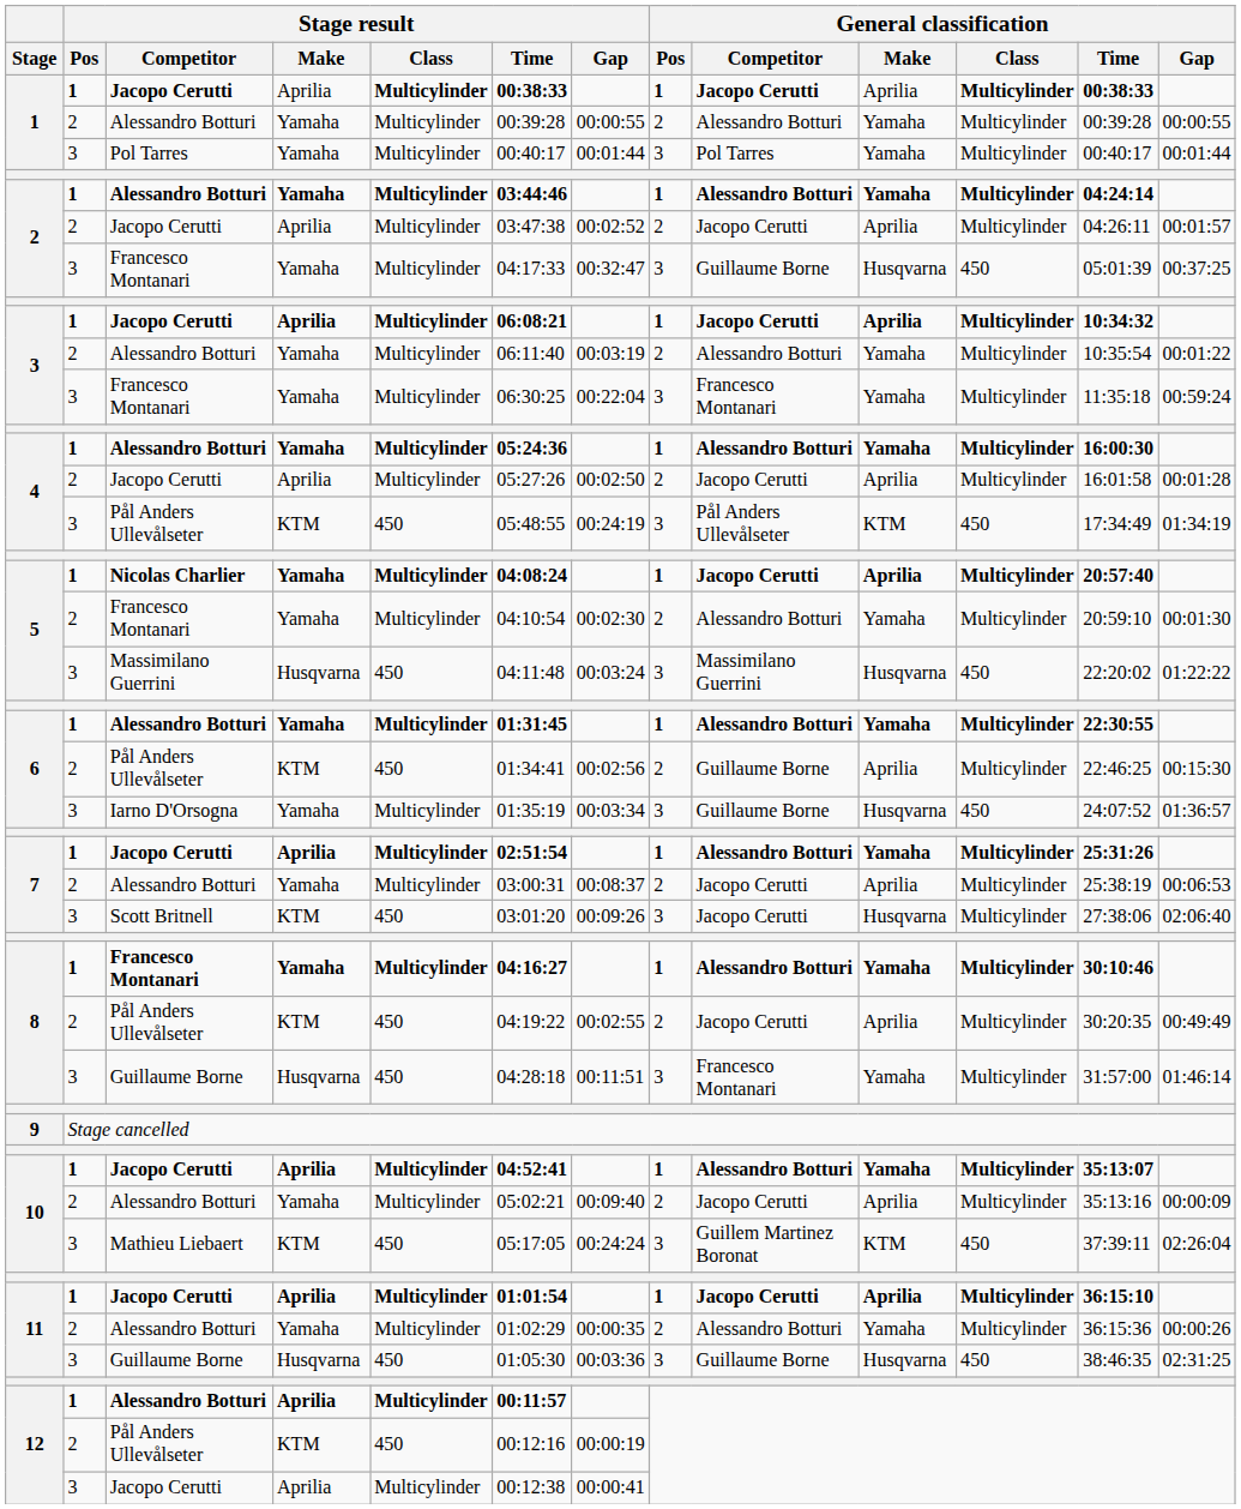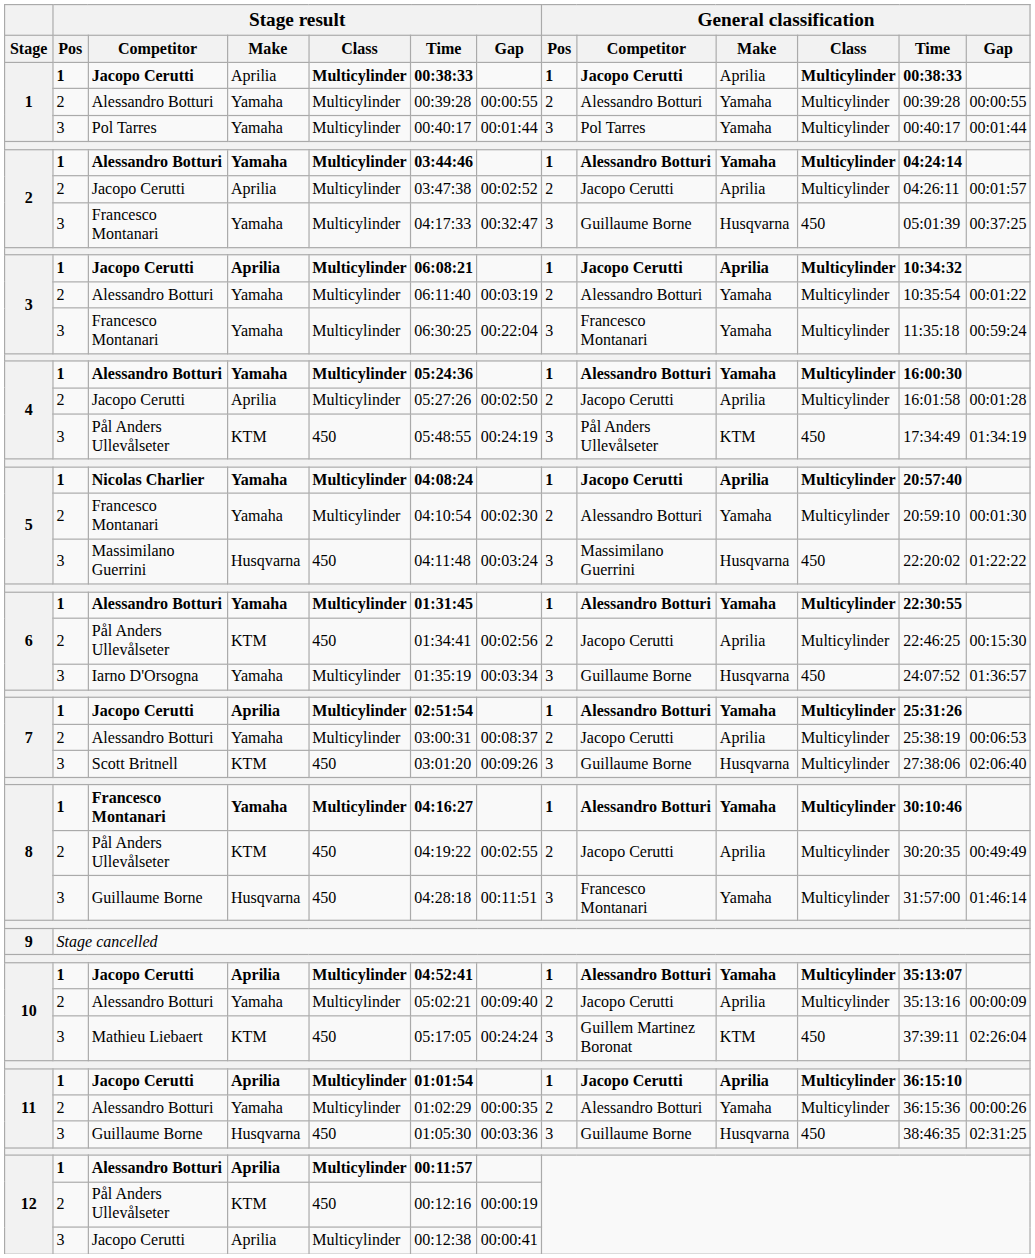 <table class="wikitable" style="font-size:85%;">
 <tr>
 <th></th>
 <th colspan="6"><big>Stage result </big></th>
 <th colspan="6"><big>General classification</big></th>
 </tr>
 <tr>
 <th width="40px">Stage</th>
 <th width="30px">Pos</th>
 <th width="200px">Competitor</th>
 <th width="70px">Make</th>
 <th>Class</th>
 <th width="40px">Time</th>
 <th width="40px">Gap</th>
 <th width="30px">Pos</th>
 <th width="200px">Competitor</th>
 <th width="70px">Make</th>
 <th>Class</th>
 <th width="40px">Time</th>
 <th width="40px">Gap</th>
 </tr>
 <tr>
 <th rowspan="3">1</th>
 <td><strong>1</strong></td>
 <td><strong> Jacopo Cerutti</strong></td>
 <td>Aprilia</td>
 <td><strong>Multicylinder</strong></td>
 <td><strong>00:38:33</strong></td>
 <td></td>
 <td><strong>1</strong></td>
 <td><strong> Jacopo Cerutti</strong></td>
 <td>Aprilia</td>
 <td><strong>Multicylinder</strong></td>
 <td><strong>00:38:33</strong></td>
 <td></td>
 </tr>
 <tr>
 <td>2</td>
 <td> Alessandro Botturi</td>
 <td>Yamaha</td>
 <td>Multicylinder</td>
 <td>00:39:28</td>
 <td>00:00:55</td>
 <td>2</td>
 <td> Alessandro Botturi</td>
 <td>Yamaha</td>
 <td>Multicylinder</td>
 <td>00:39:28</td>
 <td>00:00:55</td>
 </tr>
 <tr>
 <td>3</td>
 <td> Pol Tarres</td>
 <td>Yamaha</td>
 <td>Multicylinder</td>
 <td>00:40:17</td>
 <td>00:01:44</td>
 <td>3</td>
 <td> Pol Tarres</td>
 <td>Yamaha</td>
 <td>Multicylinder</td>
 <td>00:40:17</td>
 <td>00:01:44</td>
 </tr>
 <tr>
 <th colspan="13"></th>
 </tr>
 <tr>
 <th rowspan="3">2</th>
 <td><strong>1</strong></td>
 <td><strong> Alessandro Botturi</strong></td>
 <td><strong>Yamaha</strong></td>
 <td><strong>Multicylinder</strong></td>
 <td><strong>03:44:46</strong></td>
 <td></td>
 <td><strong>1</strong></td>
 <td><strong> Alessandro Botturi</strong></td>
 <td><strong>Yamaha</strong></td>
 <td><strong>Multicylinder</strong></td>
 <td><strong>04:24:14</strong></td>
 <td></td>
 </tr>
 <tr>
 <td>2</td>
 <td> Jacopo Cerutti</td>
 <td>Aprilia</td>
 <td>Multicylinder</td>
 <td>03:47:38</td>
 <td>00:02:52</td>
 <td>2</td>
 <td> Jacopo Cerutti</td>
 <td>Aprilia</td>
 <td>Multicylinder</td>
 <td>04:26:11</td>
 <td>00:01:57</td>
 </tr>
 <tr>
 <td>3</td>
 <td> Francesco Montanari</td>
 <td>Yamaha</td>
 <td>Multicylinder</td>
 <td>04:17:33</td>
 <td>00:32:47</td>
 <td>3</td>
 <td> Guillaume Borne</td>
 <td>Husqvarna</td>
 <td>450</td>
 <td>05:01:39</td>
 <td>00:37:25</td>
 </tr>
 <tr>
 <th colspan="13"></th>
 </tr>
 <tr>
 <th rowspan="3">3</th>
 <td><strong>1</strong></td>
 <td><strong> Jacopo Cerutti</strong></td>
 <td><strong>Aprilia</strong></td>
 <td><strong>Multicylinder</strong></td>
 <td><strong>06:08:21</strong></td>
 <td></td>
 <td><strong>1</strong></td>
 <td><strong> Jacopo Cerutti</strong></td>
 <td><strong>Aprilia</strong></td>
 <td><strong>Multicylinder</strong></td>
 <td><strong>10:34:32</strong></td>
 <td></td>
 </tr>
 <tr>
 <td>2</td>
 <td> Alessandro Botturi</td>
 <td>Yamaha</td>
 <td>Multicylinder</td>
 <td>06:11:40</td>
 <td>00:03:19</td>
 <td>2</td>
 <td> Alessandro Botturi</td>
 <td>Yamaha</td>
 <td>Multicylinder</td>
 <td>10:35:54</td>
 <td>00:01:22</td>
 </tr>
 <tr>
 <td>3</td>
 <td> Francesco Montanari</td>
 <td>Yamaha</td>
 <td>Multicylinder</td>
 <td>06:30:25</td>
 <td>00:22:04</td>
 <td>3</td>
 <td> Francesco Montanari</td>
 <td>Yamaha</td>
 <td>Multicylinder</td>
 <td>11:35:18</td>
 <td>00:59:24</td>
 </tr>
 <tr>
 <th colspan="13"></th>
 </tr>
 <tr>
 <th rowspan="3">4</th>
 <td><strong>1</strong></td>
 <td><strong> Alessandro Botturi</strong></td>
 <td><strong>Yamaha</strong></td>
 <td><strong>Multicylinder</strong></td>
 <td><strong>05:24:36</strong></td>
 <td></td>
 <td><strong>1</strong></td>
 <td><strong> Alessandro Botturi</strong></td>
 <td><strong>Yamaha</strong></td>
 <td><strong>Multicylinder</strong></td>
 <td><strong>16:00:30</strong></td>
 <td></td>
 </tr>
 <tr>
 <td>2</td>
 <td> Jacopo Cerutti</td>
 <td>Aprilia</td>
 <td>Multicylinder</td>
 <td>05:27:26</td>
 <td>00:02:50</td>
 <td>2</td>
 <td> Jacopo Cerutti</td>
 <td>Aprilia</td>
 <td>Multicylinder</td>
 <td>16:01:58</td>
 <td>00:01:28</td>
 </tr>
 <tr>
 <td>3</td>
 <td> Pål Anders Ullevålseter</td>
 <td>KTM</td>
 <td>450</td>
 <td>05:48:55</td>
 <td>00:24:19</td>
 <td>3</td>
 <td> Pål Anders Ullevålseter</td>
 <td>KTM</td>
 <td>450</td>
 <td>17:34:49</td>
 <td>01:34:19</td>
 </tr>
 <tr>
 <th colspan="13"></th>
 </tr>
 <tr>
 <th rowspan="3">5</th>
 <td><strong>1</strong></td>
 <td><strong> Nicolas Charlier</strong></td>
 <td><strong>Yamaha</strong></td>
 <td><strong>Multicylinder</strong></td>
 <td><strong>04:08:24</strong></td>
 <td></td>
 <td><strong>1</strong></td>
 <td><strong> Jacopo Cerutti</strong></td>
 <td><strong>Aprilia</strong></td>
 <td><strong>Multicylinder</strong></td>
 <td><strong>20:57:40</strong></td>
 <td></td>
 </tr>
 <tr>
 <td>2</td>
 <td> Francesco Montanari</td>
 <td>Yamaha</td>
 <td>Multicylinder</td>
 <td>04:10:54</td>
 <td>00:02:30</td>
 <td>2</td>
 <td> Alessandro Botturi</td>
 <td>Yamaha</td>
 <td>Multicylinder</td>
 <td>20:59:10</td>
 <td>00:01:30</td>
 </tr>
 <tr>
 <td>3</td>
 <td> Massimilano Guerrini</td>
 <td>Husqvarna</td>
 <td>450</td>
 <td>04:11:48</td>
 <td>00:03:24</td>
 <td>3</td>
 <td> Massimilano Guerrini</td>
 <td>Husqvarna</td>
 <td>450</td>
 <td>22:20:02</td>
 <td>01:22:22</td>
 </tr>
 <tr>
 <th colspan="13"></th>
 </tr>
 <tr>
 <th rowspan="3">6</th>
 <td><strong>1</strong></td>
 <td><strong> Alessandro Botturi</strong></td>
 <td><strong>Yamaha</strong></td>
 <td><strong>Multicylinder</strong></td>
 <td><strong>01:31:45</strong></td>
 <td></td>
 <td><strong>1</strong></td>
 <td><strong> Alessandro Botturi</strong></td>
 <td><strong>Yamaha</strong></td>
 <td><strong>Multicylinder</strong></td>
 <td><strong>22:30:55</strong></td>
 <td></td>
 </tr>
 <tr>
 <td>2</td>
 <td> Pål Anders Ullevålseter</td>
 <td>KTM</td>
 <td>450</td>
 <td>01:34:41</td>
 <td>00:02:56</td>
 <td>2</td>
-<td> Guillaume Borne</td>
+<td> Jacopo Cerutti</td>
 <td>Aprilia</td>
 <td>Multicylinder</td>
 <td>22:46:25</td>
 <td>00:15:30</td>
 </tr>
 <tr>
 <td>3</td>
 <td> Iarno D'Orsogna</td>
 <td>Yamaha</td>
 <td>Multicylinder</td>
 <td>01:35:19</td>
 <td>00:03:34</td>
 <td>3</td>
 <td> Guillaume Borne</td>
 <td>Husqvarna</td>
 <td>450</td>
 <td>24:07:52</td>
 <td>01:36:57</td>
 </tr>
 <tr>
 <th colspan="13"></th>
 </tr>
 <tr>
 <th rowspan="3">7</th>
 <td><strong>1</strong></td>
 <td><strong> Jacopo Cerutti</strong></td>
 <td><strong>Aprilia</strong></td>
 <td><strong>Multicylinder</strong></td>
 <td><strong>02:51:54</strong></td>
 <td></td>
 <td><strong>1</strong></td>
 <td><strong> Alessandro Botturi</strong></td>
 <td><strong>Yamaha</strong></td>
 <td><strong>Multicylinder</strong></td>
 <td><strong>25:31:26</strong></td>
 <td></td>
 </tr>
 <tr>
 <td>2</td>
 <td> Alessandro Botturi</td>
 <td>Yamaha</td>
 <td>Multicylinder</td>
 <td>03:00:31</td>
 <td>00:08:37</td>
 <td>2</td>
 <td> Jacopo Cerutti</td>
 <td>Aprilia</td>
 <td>Multicylinder</td>
 <td>25:38:19</td>
 <td>00:06:53</td>
 </tr>
 <tr>
 <td>3</td>
 <td> Scott Britnell</td>
 <td>KTM</td>
 <td>450</td>
 <td>03:01:20</td>
 <td>00:09:26</td>
 <td>3</td>
-<td> Jacopo Cerutti</td>
+<td> Guillaume Borne</td>
 <td>Husqvarna</td>
 <td>Multicylinder</td>
 <td>27:38:06</td>
 <td>02:06:40</td>
 </tr>
 <tr>
 <th colspan="13"></th>
 </tr>
 <tr>
 <th rowspan="3">8</th>
 <td><strong>1</strong></td>
 <td><strong> Francesco Montanari</strong></td>
 <td><strong>Yamaha</strong></td>
 <td><strong>Multicylinder</strong></td>
 <td><strong>04:16:27</strong></td>
 <td></td>
 <td><strong>1</strong></td>
 <td><strong> Alessandro Botturi</strong></td>
 <td><strong>Yamaha</strong></td>
 <td><strong>Multicylinder</strong></td>
 <td><strong>30:10:46</strong></td>
 <td></td>
 </tr>
 <tr>
 <td>2</td>
 <td> Pål Anders Ullevålseter</td>
 <td>KTM</td>
 <td>450</td>
 <td>04:19:22</td>
 <td>00:02:55</td>
 <td>2</td>
 <td> Jacopo Cerutti</td>
 <td>Aprilia</td>
 <td>Multicylinder</td>
 <td>30:20:35</td>
 <td>00:49:49</td>
 </tr>
 <tr>
 <td>3</td>
 <td> Guillaume Borne</td>
 <td>Husqvarna</td>
 <td>450</td>
 <td>04:28:18</td>
 <td>00:11:51</td>
 <td>3</td>
 <td> Francesco Montanari</td>
 <td>Yamaha</td>
 <td>Multicylinder</td>
 <td>31:57:00</td>
 <td>01:46:14</td>
 </tr>
 <tr>
 <th colspan="13"></th>
 </tr>
 <tr>
 <th>9</th>
 <td colspan="12"><em>Stage cancelled</em></td>
 </tr>
 <tr>
 <th colspan="13"></th>
 </tr>
 <tr>
 <th rowspan="3">10</th>
 <td><strong>1</strong></td>
 <td><strong> Jacopo Cerutti</strong></td>
 <td><strong>Aprilia</strong></td>
 <td><strong>Multicylinder</strong></td>
 <td><strong>04:52:41</strong></td>
 <td></td>
 <td><strong>1</strong></td>
 <td><strong> Alessandro Botturi</strong></td>
 <td><strong>Yamaha</strong></td>
 <td><strong>Multicylinder</strong></td>
 <td><strong>35:13:07</strong></td>
 <td></td>
 </tr>
 <tr>
 <td>2</td>
 <td> Alessandro Botturi</td>
 <td>Yamaha</td>
 <td>Multicylinder</td>
 <td>05:02:21</td>
 <td>00:09:40</td>
 <td>2</td>
 <td> Jacopo Cerutti</td>
 <td>Aprilia</td>
 <td>Multicylinder</td>
 <td>35:13:16</td>
 <td>00:00:09</td>
 </tr>
 <tr>
 <td>3</td>
 <td> Mathieu Liebaert</td>
 <td>KTM</td>
 <td>450</td>
 <td>05:17:05</td>
 <td>00:24:24</td>
 <td>3</td>
 <td> Guillem Martinez Boronat</td>
 <td>KTM</td>
 <td>450</td>
 <td>37:39:11</td>
 <td>02:26:04</td>
 </tr>
 <tr>
 <th colspan="13"></th>
 </tr>
 <tr>
 <th rowspan="3">11</th>
 <td><strong>1</strong></td>
 <td><strong> Jacopo Cerutti</strong></td>
 <td><strong>Aprilia</strong></td>
 <td><strong>Multicylinder</strong></td>
 <td><strong>01:01:54</strong></td>
 <td></td>
 <td><strong>1</strong></td>
 <td><strong> Jacopo Cerutti</strong></td>
 <td><strong>Aprilia</strong></td>
 <td><strong>Multicylinder</strong></td>
 <td><strong>36:15:10</strong></td>
 <td></td>
 </tr>
 <tr>
 <td>2</td>
 <td> Alessandro Botturi</td>
 <td>Yamaha</td>
 <td>Multicylinder</td>
 <td>01:02:29</td>
 <td>00:00:35</td>
 <td>2</td>
 <td> Alessandro Botturi</td>
 <td>Yamaha</td>
 <td>Multicylinder</td>
 <td>36:15:36</td>
 <td>00:00:26</td>
 </tr>
 <tr>
 <td>3</td>
 <td> Guillaume Borne</td>
 <td>Husqvarna</td>
 <td>450</td>
 <td>01:05:30</td>
 <td>00:03:36</td>
 <td>3</td>
 <td> Guillaume Borne</td>
 <td>Husqvarna</td>
 <td>450</td>
 <td>38:46:35</td>
 <td>02:31:25</td>
 </tr>
 <tr>
 <th colspan="13"></th>
 </tr>
 <tr>
 <th rowspan="3">12</th>
 <td><strong>1</strong></td>
 <td><strong> Alessandro Botturi</strong></td>
 <td><strong>Aprilia</strong></td>
 <td><strong>Multicylinder</strong></td>
 <td><strong>00:11:57</strong></td>
 <td></td>
 <td colspan="6" rowspan="3"></td>
 </tr>
 <tr>
 <td>2</td>
 <td> Pål Anders Ullevålseter</td>
 <td>KTM</td>
 <td>450</td>
 <td>00:12:16</td>
 <td>00:00:19</td>
 </tr>
 <tr>
 <td>3</td>
 <td> Jacopo Cerutti</td>
 <td>Aprilia</td>
 <td>Multicylinder</td>
 <td>00:12:38</td>
 <td>00:00:41</td>
 </tr>
 </table>
